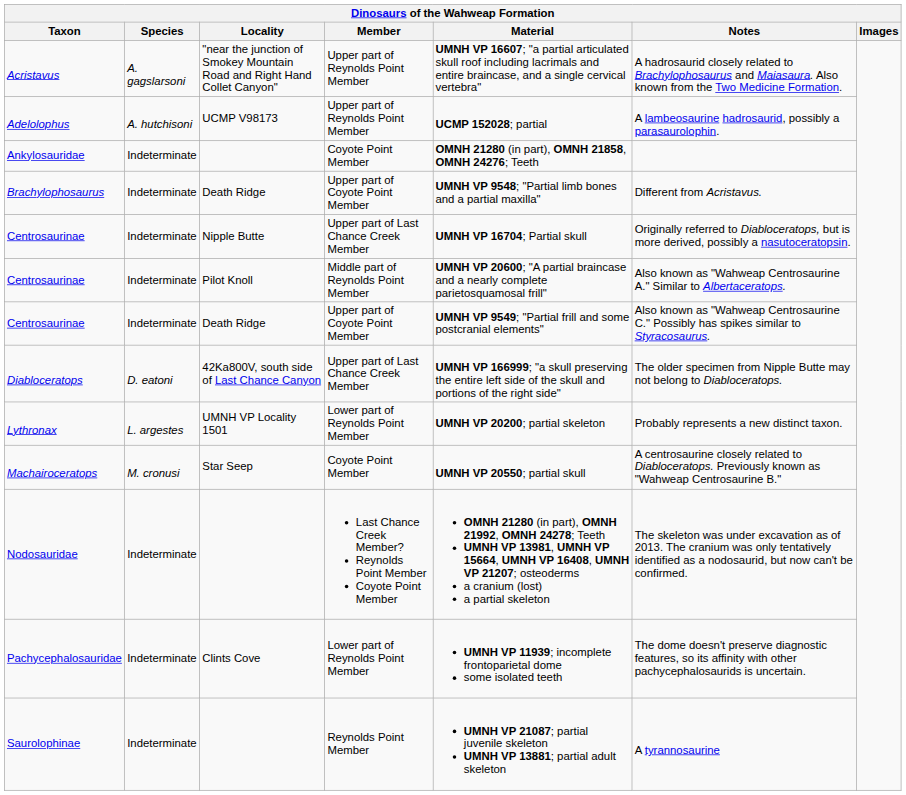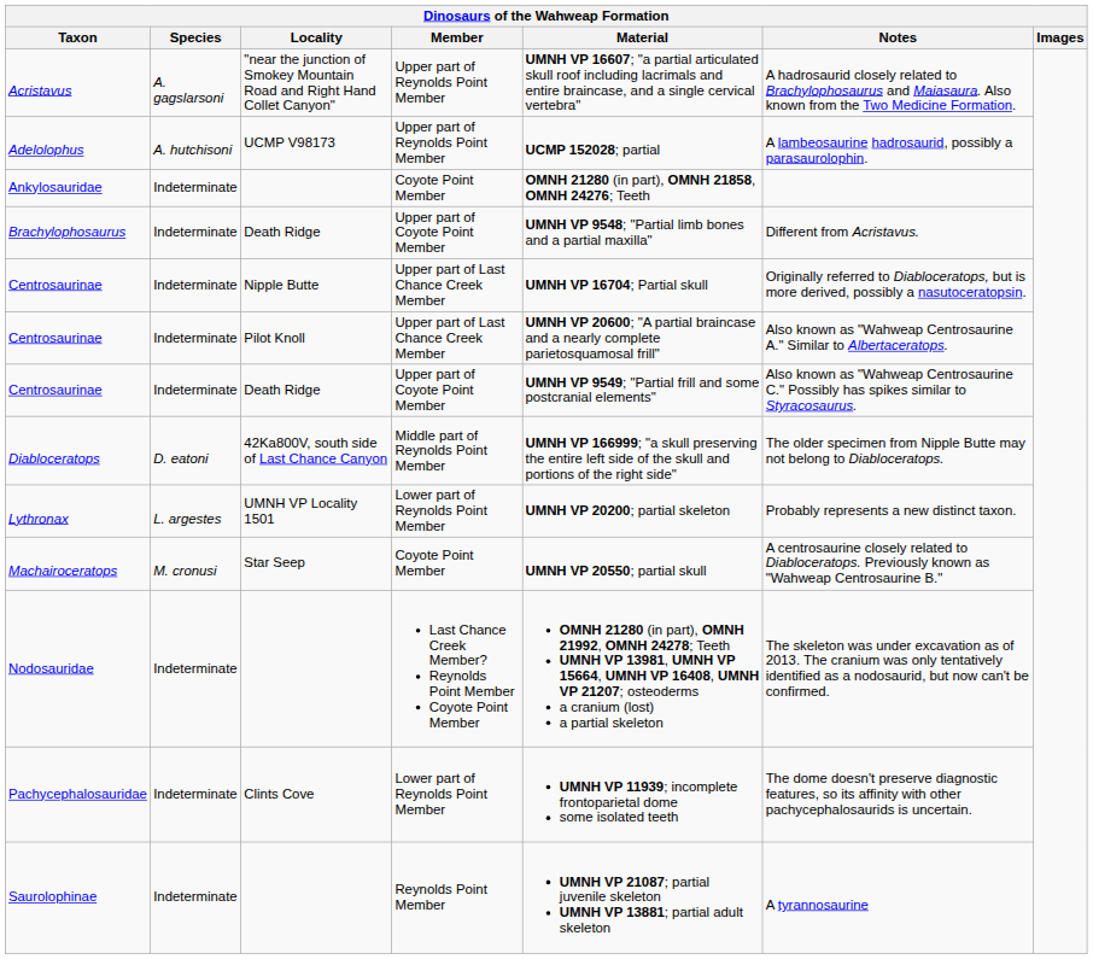 <table class="wikitable sortable" align="center" width="100%">
 <tr>
 <th colspan="7" align="center"><strong><a href='#'>Dinosaurs</a> of the Wahweap Formation</strong></th>
 </tr>
 <tr>
 <th>Taxon</th>
 <th>Species</th>
 <th>Locality</th>
 <th>Member</th>
 <th>Material</th>
 <th>Notes</th>
 <th>Images</th>
 </tr>
 <tr>
 <td><br><em><a href='#'>Acristavus</a></em></td>
 <td><br><em>A. gagslarsoni</em></td>
 <td>"near the junction of Smokey Mountain Road and Right Hand Collet Canyon"</td>
 <td>Upper part of Reynolds Point Member</td>
 <td><strong>UMNH VP 16607</strong>; "a partial articulated skull roof including lacrimals and entire braincase, and a single cervical vertebra"</td>
 <td><br>A hadrosaurid closely related to <em><a href='#'>Brachylophosaurus</a></em> and <em><a href='#'>Maiasaura</a>.</em> Also known from the <a href='#'>Two Medicine Formation</a>.</td>
 <td rowspan="13"></td>
 </tr>
 <tr>
 <td><br><em><a href='#'>Adelolophus</a></em></td>
 <td><br><em>A. hutchisoni</em></td>
 <td>UCMP V98173</td>
 <td>Upper part of Reynolds Point Member</td>
 <td><br><strong>UCMP 152028</strong>; partial </td>
 <td><br>A <a href='#'>lambeosaurine</a> <a href='#'>hadrosaurid</a>, possibly a <a href='#'>parasaurolophin</a>.</td>
 </tr>
 <tr>
 <td><a href='#'>Ankylosauridae</a></td>
 <td>Indeterminate</td>
 <td></td>
 <td>Coyote Point Member</td>
 <td><strong>OMNH 21280</strong> (in part), <strong>OMNH 21858</strong>, <strong>OMNH 24276</strong>; Teeth</td>
 <td></td>
 </tr>
 <tr>
 <td><em><a href='#'>Brachylophosaurus</a></em></td>
 <td>Indeterminate</td>
 <td>Death Ridge</td>
 <td>Upper part of Coyote Point Member</td>
 <td><strong>UMNH VP 9548</strong>; "Partial limb bones and a partial maxilla"</td>
 <td>Different from <em>Acristavus.</em></td>
 </tr>
 <tr>
 <td><a href='#'>Centrosaurinae</a></td>
 <td>Indeterminate</td>
 <td>Nipple Butte</td>
 <td>Upper part of Last Chance Creek Member</td>
 <td><strong>UMNH VP 16704</strong>; Partial skull</td>
 <td>Originally referred to <em>Diabloceratops,</em> but is more derived, possibly a <a href='#'>nasutoceratopsin</a>.</td>
 </tr>
 <tr>
 <td><a href='#'>Centrosaurinae</a></td>
 <td>Indeterminate</td>
 <td>Pilot Knoll</td>
-<td>Middle part of Reynolds Point Member</td>
+<td>Upper part of Last Chance Creek Member</td>
 <td><strong>UMNH VP 20600</strong>; "A partial braincase and a nearly complete parietosquamosal frill"</td>
 <td>Also known as "Wahweap Centrosaurine A." Similar to <em><a href='#'>Albertaceratops</a>.</em></td>
 </tr>
 <tr>
 <td><a href='#'>Centrosaurinae</a></td>
 <td>Indeterminate</td>
 <td>Death Ridge</td>
 <td>Upper part of Coyote Point Member</td>
 <td><strong>UMNH VP 9549</strong>; "Partial frill and some postcranial elements"</td>
 <td>Also known as "Wahweap Centrosaurine C." Possibly has spikes similar to <em><a href='#'>Styracosaurus</a>.</em></td>
 </tr>
 <tr>
 <td><br><em><a href='#'>Diabloceratops</a></em></td>
 <td><br><em>D. eatoni</em></td>
 <td>42Ka800V, south side of <a href='#'>Last Chance Canyon</a></td>
-<td>Upper part of Last Chance Creek Member</td>
+<td>Middle part of Reynolds Point Member</td>
 <td><br><strong>UMNH VP 166999</strong>; "a skull preserving the entire left side of the skull and portions of the right side"</td>
 <td>The older specimen from Nipple Butte may not belong to <em>Diabloceratops.</em></td>
 </tr>
 <tr>
 <td><br><em><a href='#'>Lythronax</a></em></td>
 <td><br><em>L. argestes</em></td>
 <td>UMNH VP Locality 1501</td>
 <td>Lower part of Reynolds Point Member</td>
 <td><strong>UMNH VP 20200</strong>; partial skeleton</td>
 <td>Probably represents a new distinct taxon.</td>
 </tr>
 <tr>
 <td><br><em><a href='#'>Machairoceratops</a></em></td>
 <td><br><em>M. cronusi</em></td>
 <td>Star Seep</td>
 <td>Coyote Point Member</td>
 <td><br><strong>UMNH VP 20550</strong>; partial skull</td>
 <td>A centrosaurine closely related to <em>Diabloceratops.</em> Previously known as "Wahweap Centrosaurine B."</td>
 </tr>
 <tr>
 <td><a href='#'>Nodosauridae</a></td>
 <td>Indeterminate</td>
 <td></td>
 <td><br><ul><li>Last Chance Creek Member?</li><li>Reynolds Point Member</li><li>Coyote Point Member</li></ul></td>
 <td><br><ul><li><strong>OMNH 21280</strong> (in part), <strong>OMNH 21992</strong>, <strong>OMNH 24278</strong>; Teeth</li><li><strong>UMNH VP 13981</strong>, <strong>UMNH VP 15664</strong>, <strong>UMNH VP 16408</strong>, <strong>UMNH VP 21207</strong>; osteoderms</li><li>a cranium (lost)</li><li>a partial skeleton</li></ul></td>
 <td>The skeleton was under excavation as of 2013. The cranium was only tentatively identified as a nodosaurid, but now can't be confirmed.</td>
 </tr>
 <tr>
 <td><a href='#'>Pachycephalosauridae</a></td>
 <td>Indeterminate</td>
 <td>Clints Cove</td>
 <td>Lower part of Reynolds Point Member</td>
 <td><br><ul><li><strong>UMNH VP 11939</strong>; incomplete frontoparietal dome</li><li>some isolated teeth</li></ul></td>
 <td>The dome doesn't preserve diagnostic features, so its affinity with other pachycephalosaurids is uncertain.</td>
 </tr>
 <tr>
 <td><a href='#'>Saurolophinae</a></td>
 <td>Indeterminate</td>
 <td></td>
 <td>Reynolds Point Member</td>
 <td><br><ul><li><strong>UMNH VP 21087</strong>; partial juvenile skeleton</li><li><strong>UMNH VP 13881</strong>; partial adult skeleton</li></ul></td>
 <td><br>A <a href='#'>tyrannosaurine</a></td>
 </tr>
 </table>
